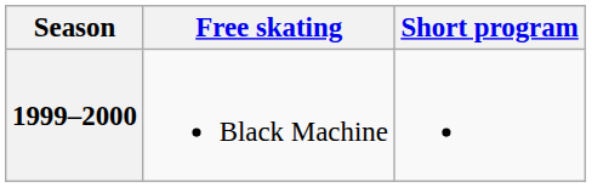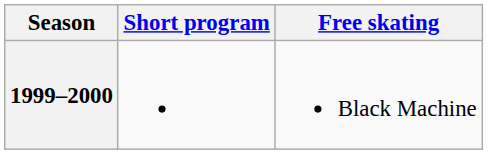 <table class=wikitable style=text-align:center>
 <tr>
 <th>Season</th>
+<th><a href='#'>Short program</a></th>
 <th><a href='#'>Free skating</a></th>
-<th><a href='#'>Short program</a></th>
 </tr>
 <tr>
 <th>1999–2000 <br> </th>
+<td><br><ul><li></li></ul></td>
 <td><br><ul><li>Black Machine <br> </li></ul></td>
-<td><br><ul><li></li></ul></td>
 </tr>
 </table>
